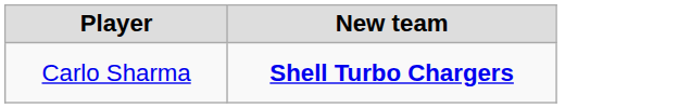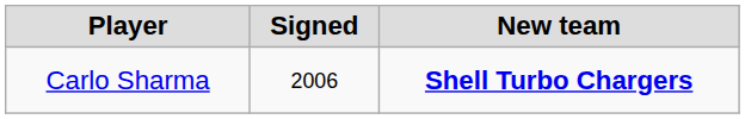 <table class="wikitable" style="text-align: center">
 <tr align="center" bgcolor="#dddddd">
 <td style="width:140px"><strong>Player</strong></td>
+<td style="width:70px"><strong>Signed</strong></td>
 <td style="width:210px"><strong>New team</strong></td>
 </tr>
 <tr style="height:40px">
 <td><a href='#'>Carlo Sharma</a></td>
+<td style="font-size: 80%">2006</td>
 <td><strong><a href='#'>Shell Turbo Chargers</a></strong></td>
 </tr>
 </table>
